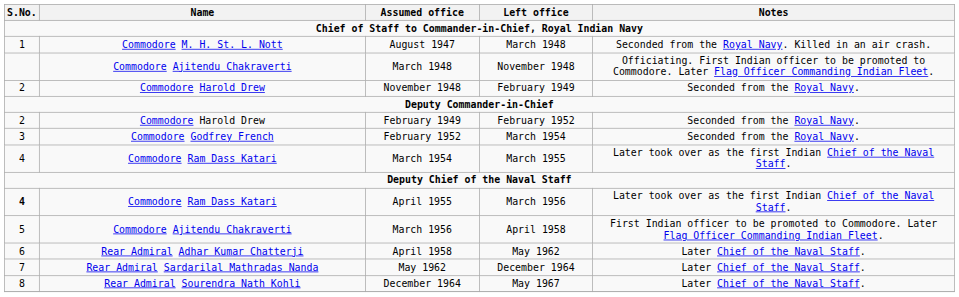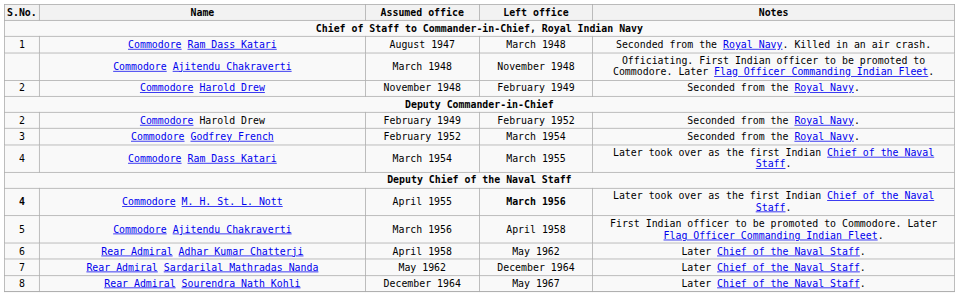 <table class="wikitable" style="text-align:center">
 <tr style="background:#cccccc">
 <th scope="col" style="width: 40px;">S.No.</th>
 <th scope="col" style="width: 450px;">Name</th>
 <th scope="col" style="width: 150px;">Assumed office</th>
 <th scope="col" style="width: 150px;">Left office</th>
 <th scope="col" style="width: 500px;">Notes</th>
 </tr>
 <tr>
 <td colspan="5"><strong>Chief of Staff to Commander-in-Chief, Royal Indian Navy</strong></td>
 </tr>
 <tr>
 <td>1</td>
-<td><a href='#'>Commodore</a> <a href='#'>M. H. St. L. Nott</a> </td>
+<td><a href='#'>Commodore</a> <a href='#'>Ram Dass Katari</a></td>
 <td>August 1947</td>
 <td>March 1948</td>
 <td>Seconded from the <a href='#'>Royal Navy</a>. Killed in an air crash.</td>
 </tr>
 <tr>
 <td></td>
 <td><a href='#'>Commodore</a> <a href='#'>Ajitendu Chakraverti</a></td>
 <td>March 1948</td>
 <td>November 1948</td>
 <td>Officiating. First Indian officer to be promoted to Commodore. Later <a href='#'>Flag Officer Commanding Indian Fleet</a>.</td>
 </tr>
 <tr>
 <td>2</td>
 <td><a href='#'>Commodore</a> <a href='#'>Harold Drew</a> </td>
 <td>November 1948</td>
 <td>February 1949</td>
 <td>Seconded from the <a href='#'>Royal Navy</a>.</td>
 </tr>
 <tr>
 <td colspan="5"><strong>Deputy Commander-in-Chief</strong></td>
 </tr>
 <tr>
 <td>2</td>
 <td><a href='#'>Commodore</a> Harold Drew </td>
 <td>February 1949</td>
 <td>February 1952</td>
 <td>Seconded from the <a href='#'>Royal Navy</a>.</td>
 </tr>
 <tr>
 <td>3</td>
 <td><a href='#'>Commodore</a> <a href='#'>Godfrey French</a></td>
 <td>February 1952</td>
 <td>March 1954</td>
 <td>Seconded from the <a href='#'>Royal Navy</a>.</td>
 </tr>
 <tr>
 <td>4</td>
 <td><a href='#'>Commodore</a> <a href='#'>Ram Dass Katari</a></td>
 <td>March 1954</td>
 <td>March 1955</td>
 <td>Later took over as the first Indian <a href='#'>Chief of the Naval Staff</a>.</td>
 </tr>
 <tr>
 <td colspan="5"><strong>Deputy Chief of the Naval Staff</strong></td>
 </tr>
 <tr>
 <td><strong>4</strong></td>
-<td><a href='#'>Commodore</a> <a href='#'>Ram Dass Katari</a></td>
+<td><a href='#'>Commodore</a> <a href='#'>M. H. St. L. Nott</a> </td>
 <td>April 1955</td>
-<td>March 1956</td>
+<td><strong>March 1956</strong></td>
 <td>Later took over as the first Indian <a href='#'>Chief of the Naval Staff</a>.</td>
 </tr>
 <tr>
 <td>5</td>
 <td><a href='#'>Commodore</a> <a href='#'>Ajitendu Chakraverti</a></td>
 <td>March 1956</td>
 <td>April 1958</td>
 <td>First Indian officer to be promoted to Commodore. Later <a href='#'>Flag Officer Commanding Indian Fleet</a>.</td>
 </tr>
 <tr>
 <td>6</td>
 <td><a href='#'>Rear Admiral</a> <a href='#'>Adhar Kumar Chatterji</a></td>
 <td>April 1958</td>
 <td>May 1962</td>
 <td>Later <a href='#'>Chief of the Naval Staff</a>.</td>
 </tr>
 <tr>
 <td>7</td>
 <td><a href='#'>Rear Admiral</a> <a href='#'>Sardarilal Mathradas Nanda</a> </td>
 <td>May 1962</td>
 <td>December 1964</td>
 <td>Later <a href='#'>Chief of the Naval Staff</a>.</td>
 </tr>
 <tr>
 <td>8</td>
 <td><a href='#'>Rear Admiral</a> <a href='#'>Sourendra Nath Kohli</a></td>
 <td>December 1964</td>
 <td>May 1967</td>
 <td>Later <a href='#'>Chief of the Naval Staff</a>.</td>
 </tr>
 <tr>
 </tr>
 </table>
